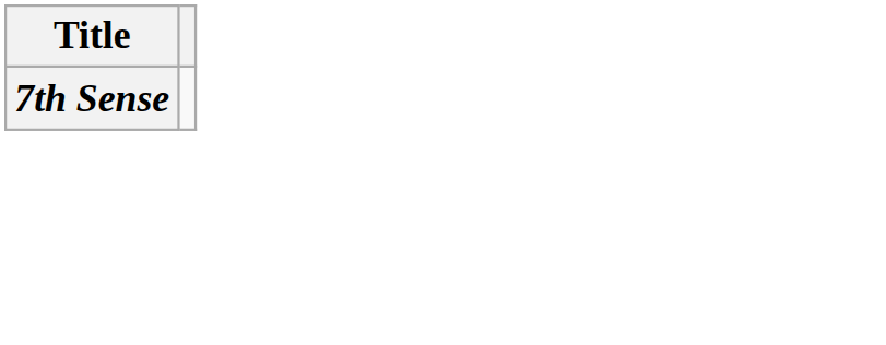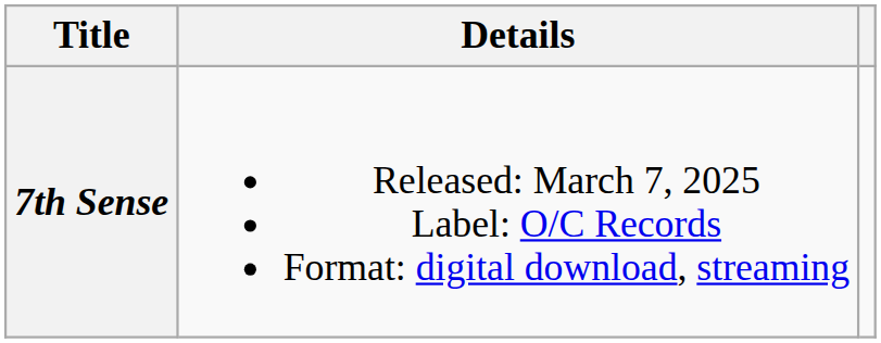 <table class="wikitable plainrowheaders" style="text-align:center;">
 <tr>
 <th rowspan="1" scope="col">Title</th>
+<th rowspan="1" scope="col">Details</th>
 <th scope="col"></th>
 </tr>
 <tr>
 <th scope="row"><em>7th Sense</em></th>
+<td><br><ul><li>Released: March 7, 2025</li><li>Label: <a href='#'>O/C Records</a></li><li>Format: <a href='#'>digital download</a>, <a href='#'>streaming</a></li></ul></td>
 <td></td>
 </tr>
 </table>
